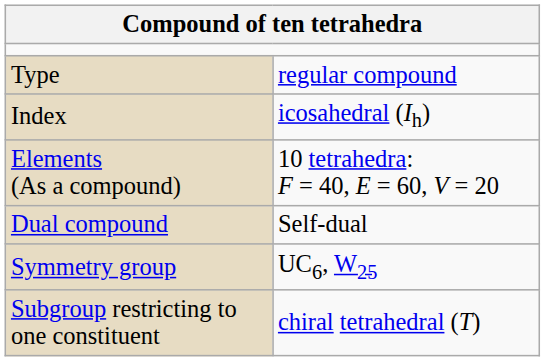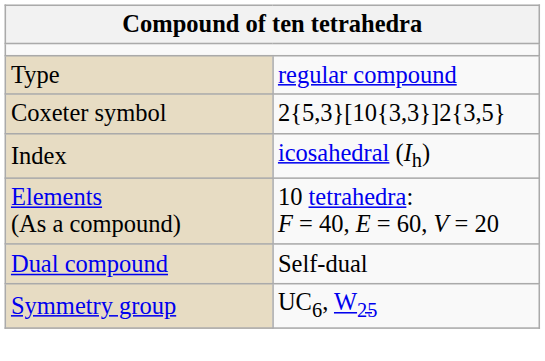 <table class=wikitable style="float:right; margin-left:8px; width:350px">
 <tr>
 <th bgcolor=#e7dcc3 colspan=2>Compound of ten tetrahedra</th>
 </tr>
 <tr>
 <td align=center colspan=2></td>
 </tr>
 <tr>
 <td bgcolor=#e7dcc3 width=50%>Type</td>
 <td><a href='#'>regular compound</a></td>
+</tr>
+<tr>
+<td bgcolor=#e7dcc3>Coxeter symbol</td>
+<td>2{5,3}[10{3,3}]2{3,5}</td>
 </tr>
 <tr>
 <td bgcolor=#e7dcc3>Index</td>
 <td><a href='#'>icosahedral</a> (<em>I</em><sub>h</sub>)</td>
 </tr>
 <tr>
 <td bgcolor=#e7dcc3><a href='#'>Elements</a><br>(As a compound)</td>
 <td>10 <a href='#'>tetrahedra</a>:<br><em>F</em> = 40, <em>E</em> = 60, <em>V</em> = 20</td>
 </tr>
 <tr>
 <td bgcolor=#e7dcc3><a href='#'>Dual compound</a></td>
 <td>Self-dual</td>
 </tr>
 <tr>
 <td bgcolor=#e7dcc3><a href='#'>Symmetry group</a></td>
 <td>UC<sub>6</sub>, <a href='#'>W<sub>25</sub></a></td>
 </tr>
-<tr>
-<td bgcolor=#e7dcc3><a href='#'>Subgroup</a> restricting to one constituent</td>
-<td><a href='#'>chiral</a> <a href='#'>tetrahedral</a> (<em>T</em>)</td>
-</tr>
 </table>
